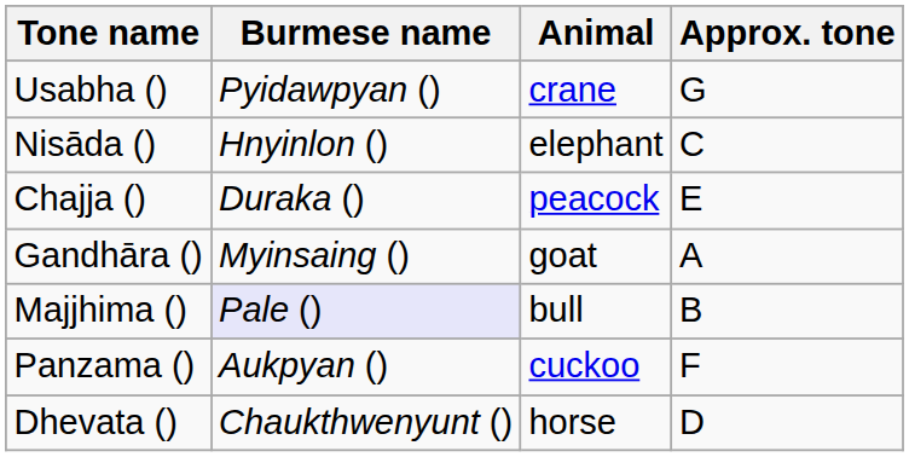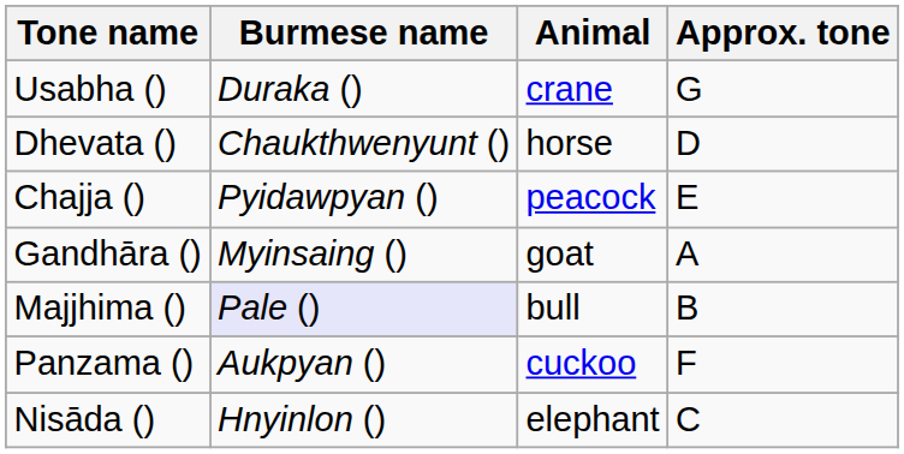 <table class="wikitable">
 <tr>
 <th>Tone name</th>
 <th>Burmese name</th>
 <th>Animal</th>
 <th>Approx. tone</th>
 </tr>
 <tr>
 <td>Usabha ()</td>
-<td><em>Pyidawpyan</em> ()</td>
+<td><em>Duraka</em> ()</td>
 <td><a href='#'>crane</a></td>
 <td>G</td>
 </tr>
 <tr>
-<td>Nisāda ()</td>
-<td><em>Hnyinlon</em> ()</td>
-<td>elephant</td>
-<td>C</td>
+<td>Dhevata ()</td>
+<td><em>Chaukthwenyunt</em> ()</td>
+<td>horse</td>
+<td>D</td>
 </tr>
 <tr>
 <td>Chajja ()</td>
-<td><em>Duraka</em> ()</td>
+<td><em>Pyidawpyan</em> ()</td>
 <td><a href='#'>peacock</a></td>
 <td>E</td>
 </tr>
 <tr>
 <td>Gandhāra ()</td>
 <td><em>Myinsaing</em> ()</td>
 <td>goat</td>
 <td>A</td>
 </tr>
 <tr>
 <td>Majjhima ()</td>
 <td style="background: lavender;"><em>Pale</em> ()</td>
 <td>bull</td>
 <td>B</td>
 </tr>
 <tr>
 <td>Panzama ()</td>
 <td><em>Aukpyan</em> ()</td>
 <td><a href='#'>cuckoo</a></td>
 <td>F</td>
 </tr>
 <tr>
-<td>Dhevata ()</td>
-<td><em>Chaukthwenyunt</em> ()</td>
-<td>horse</td>
-<td>D</td>
+<td>Nisāda ()</td>
+<td><em>Hnyinlon</em> ()</td>
+<td>elephant</td>
+<td>C</td>
 </tr>
 </table>
